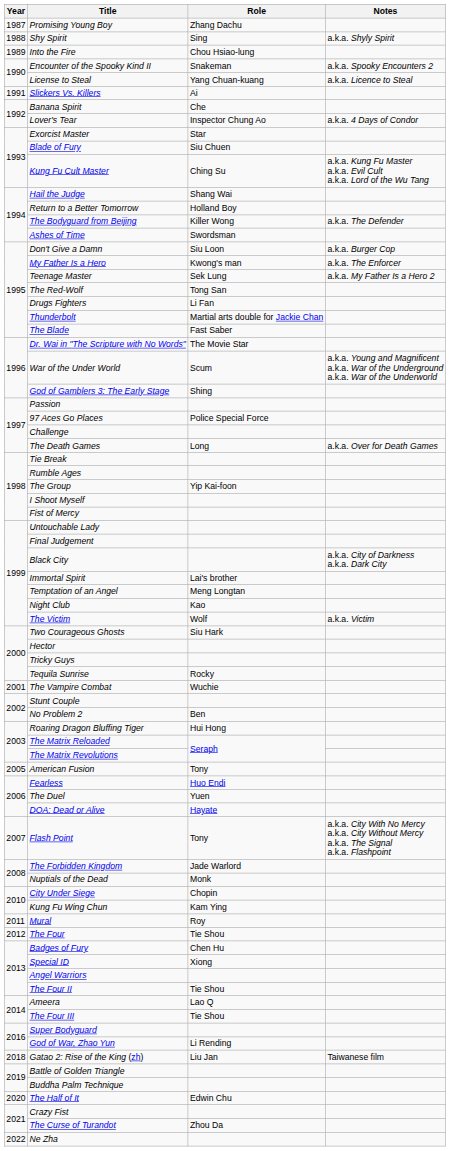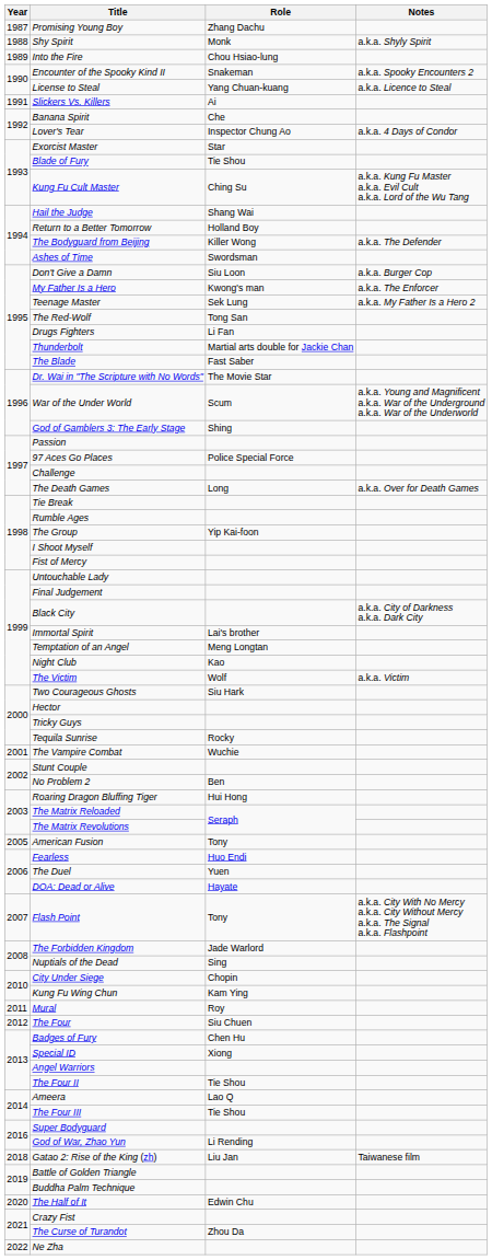 <table class="wikitable" style="font-size: 90%;">
 <tr>
 <th>Year</th>
 <th>Title</th>
 <th>Role</th>
 <th>Notes</th>
 </tr>
 <tr>
 <td>1987</td>
 <td><em>Promising Young Boy</em></td>
 <td>Zhang Dachu</td>
 <td></td>
 </tr>
 <tr>
 <td>1988</td>
 <td><em>Shy Spirit</em></td>
-<td>Sing</td>
+<td>Monk</td>
 <td>a.k.a. <em>Shyly Spirit</em></td>
 </tr>
 <tr>
 <td>1989</td>
 <td><em>Into the Fire</em></td>
 <td>Chou Hsiao-lung</td>
 <td></td>
 </tr>
 <tr>
 <td rowspan=2>1990</td>
 <td><em>Encounter of the Spooky Kind II</em></td>
 <td>Snakeman</td>
 <td>a.k.a. <em>Spooky Encounters 2</em></td>
 </tr>
 <tr>
 <td><em>License to Steal</em></td>
 <td>Yang Chuan-kuang</td>
 <td>a.k.a. <em>Licence to Steal</em></td>
 </tr>
 <tr>
 <td>1991</td>
 <td><em><a href='#'>Slickers Vs. Killers</a></em></td>
 <td>Ai</td>
 <td></td>
 </tr>
 <tr>
 <td rowspan=2>1992</td>
 <td><em>Banana Spirit</em></td>
 <td>Che</td>
 <td></td>
 </tr>
 <tr>
 <td><em>Lover's Tear</em></td>
 <td>Inspector Chung Ao</td>
 <td>a.k.a. <em>4 Days of Condor</em></td>
 </tr>
 <tr>
 <td rowspan=3>1993</td>
 <td><em>Exorcist Master</em></td>
 <td>Star</td>
 <td></td>
 </tr>
 <tr>
 <td><em><a href='#'>Blade of Fury</a></em></td>
-<td>Siu Chuen</td>
+<td>Tie Shou</td>
 <td></td>
 </tr>
 <tr>
 <td><em><a href='#'>Kung Fu Cult Master</a></em></td>
 <td>Ching Su</td>
 <td>a.k.a. <em>Kung Fu Master</em> <br> a.k.a. <em>Evil Cult</em> <br> a.k.a. <em> Lord of the Wu Tang</em></td>
 </tr>
 <tr>
 <td rowspan=4>1994</td>
 <td><em><a href='#'>Hail the Judge</a></em></td>
 <td>Shang Wai</td>
 <td></td>
 </tr>
 <tr>
 <td><em>Return to a Better Tomorrow</em></td>
 <td>Holland Boy</td>
 <td></td>
 </tr>
 <tr>
 <td><em><a href='#'>The Bodyguard from Beijing</a></em></td>
 <td>Killer Wong</td>
 <td>a.k.a. <em>The Defender</em></td>
 </tr>
 <tr>
 <td><em><a href='#'>Ashes of Time</a></em></td>
 <td>Swordsman</td>
 <td></td>
 </tr>
 <tr>
 <td rowspan=7>1995</td>
 <td><em>Don't Give a Damn</em></td>
 <td>Siu Loon</td>
 <td>a.k.a. <em>Burger Cop</em></td>
 </tr>
 <tr>
 <td><em><a href='#'>My Father Is a Hero</a></em></td>
 <td>Kwong's man</td>
 <td>a.k.a. <em>The Enforcer</em></td>
 </tr>
 <tr>
 <td><em>Teenage Master</em></td>
 <td>Sek Lung</td>
 <td>a.k.a. <em>My Father Is a Hero 2</em></td>
 </tr>
 <tr>
 <td><em>The Red-Wolf</em></td>
 <td>Tong San</td>
 <td></td>
 </tr>
 <tr>
 <td><em>Drugs Fighters</em></td>
 <td>Li Fan</td>
 <td></td>
 </tr>
 <tr>
 <td><em><a href='#'>Thunderbolt</a></em></td>
 <td>Martial arts double for <a href='#'>Jackie Chan</a></td>
 <td></td>
 </tr>
 <tr>
 <td><em><a href='#'>The Blade</a></em></td>
 <td>Fast Saber</td>
 <td></td>
 </tr>
 <tr>
 <td rowspan=3>1996</td>
 <td><em><a href='#'>Dr. Wai in "The Scripture with No Words"</a></em></td>
 <td>The Movie Star</td>
 <td></td>
 </tr>
 <tr>
 <td><em>War of the Under World</em></td>
 <td>Scum</td>
 <td>a.k.a. <em>Young and Magnificent</em> <br> a.k.a. <em>War of the Underground</em> <br> a.k.a. <em>War of the Underworld</em></td>
 </tr>
 <tr>
 <td><em><a href='#'>God of Gamblers 3: The Early Stage</a></em></td>
 <td>Shing</td>
 <td></td>
 </tr>
 <tr>
 <td rowspan=4>1997</td>
 <td><em>Passion</em></td>
 <td></td>
 <td></td>
 </tr>
 <tr>
 <td><em>97 Aces Go Places</em></td>
 <td>Police Special Force</td>
 <td></td>
 </tr>
 <tr>
 <td><em>Challenge</em></td>
 <td></td>
 <td></td>
 </tr>
 <tr>
 <td><em>The Death Games</em></td>
 <td>Long</td>
 <td>a.k.a. <em>Over for Death Games</em></td>
 </tr>
 <tr>
 <td rowspan=5>1998</td>
 <td><em>Tie Break</em></td>
 <td></td>
 <td></td>
 </tr>
 <tr>
 <td><em>Rumble Ages</em></td>
 <td></td>
 <td></td>
 </tr>
 <tr>
 <td><em>The Group</em></td>
 <td>Yip Kai-foon</td>
 <td></td>
 </tr>
 <tr>
 <td><em>I Shoot Myself</em></td>
 <td></td>
 <td></td>
 </tr>
 <tr>
 <td><em>Fist of Mercy</em></td>
 <td></td>
 <td></td>
 </tr>
 <tr>
 <td rowspan=7>1999</td>
 <td><em>Untouchable Lady</em></td>
 <td></td>
 <td></td>
 </tr>
 <tr>
 <td><em>Final Judgement</em></td>
 <td></td>
 <td></td>
 </tr>
 <tr>
 <td><em>Black City</em></td>
 <td></td>
 <td>a.k.a. <em>City of Darkness</em> <br> a.k.a. <em>Dark City</em></td>
 </tr>
 <tr>
 <td><em>Immortal Spirit</em></td>
 <td>Lai's brother</td>
 <td></td>
 </tr>
 <tr>
 <td><em>Temptation of an Angel</em></td>
 <td>Meng Longtan</td>
 <td></td>
 </tr>
 <tr>
 <td><em>Night Club</em></td>
 <td>Kao</td>
 <td></td>
 </tr>
 <tr>
 <td><em><a href='#'>The Victim</a></em></td>
 <td>Wolf</td>
 <td>a.k.a. <em>Victim</em></td>
 </tr>
 <tr>
 <td rowspan=4>2000</td>
 <td><em>Two Courageous Ghosts</em></td>
 <td>Siu Hark</td>
 <td></td>
 </tr>
 <tr>
 <td><em>Hector</em></td>
 <td></td>
 <td></td>
 </tr>
 <tr>
 <td><em>Tricky Guys</em></td>
 <td></td>
 <td></td>
 </tr>
 <tr>
 <td><em>Tequila Sunrise</em></td>
 <td>Rocky</td>
 <td></td>
 </tr>
 <tr>
 <td>2001</td>
 <td><em>The Vampire Combat</em></td>
 <td>Wuchie</td>
 <td></td>
 </tr>
 <tr>
 <td rowspan=2>2002</td>
 <td><em>Stunt Couple</em></td>
 <td></td>
 <td></td>
 </tr>
 <tr>
 <td><em>No Problem 2</em></td>
 <td>Ben</td>
 <td></td>
 </tr>
 <tr>
 <td rowspan=3>2003</td>
 <td><em>Roaring Dragon Bluffing Tiger</em></td>
 <td>Hui Hong</td>
 <td></td>
 </tr>
 <tr>
 <td><em><a href='#'>The Matrix Reloaded</a></em></td>
 <td rowspan=2><a href='#'>Seraph</a></td>
 <td></td>
 </tr>
 <tr>
 <td><em><a href='#'>The Matrix Revolutions</a></em></td>
 <td></td>
 </tr>
 <tr>
 <td>2005</td>
 <td><em>American Fusion</em></td>
 <td>Tony</td>
 <td></td>
 </tr>
 <tr>
 <td rowspan=3>2006</td>
 <td><em><a href='#'>Fearless</a></em></td>
 <td><a href='#'>Huo Endi</a></td>
 <td></td>
 </tr>
 <tr>
 <td><em>The Duel</em></td>
 <td>Yuen</td>
 <td></td>
 </tr>
 <tr>
 <td><em><a href='#'>DOA: Dead or Alive</a></em></td>
 <td><a href='#'>Hayate</a></td>
 <td></td>
 </tr>
 <tr>
 <td>2007</td>
 <td><em><a href='#'>Flash Point</a></em></td>
 <td>Tony</td>
 <td>a.k.a. <em>City With No Mercy</em> <br> a.k.a. <em>City Without Mercy</em> <br> a.k.a. <em>The Signal</em> <br> a.k.a. <em>Flashpoint</em></td>
 </tr>
 <tr>
 <td rowspan=2>2008</td>
 <td><em><a href='#'>The Forbidden Kingdom</a></em></td>
 <td>Jade Warlord</td>
 <td></td>
 </tr>
 <tr>
 <td><em>Nuptials of the Dead</em></td>
-<td>Monk</td>
+<td>Sing</td>
 <td></td>
 </tr>
 <tr>
 <td rowspan=2>2010</td>
 <td><em><a href='#'>City Under Siege</a></em></td>
 <td>Chopin</td>
 <td></td>
 </tr>
 <tr>
 <td><em>Kung Fu Wing Chun</em></td>
 <td>Kam Ying</td>
 <td></td>
 </tr>
 <tr>
 <td rowspan=1>2011</td>
 <td><em><a href='#'>Mural</a></em></td>
 <td>Roy</td>
 <td></td>
 </tr>
 <tr>
 <td>2012</td>
 <td><em><a href='#'>The Four</a></em></td>
-<td>Tie Shou</td>
+<td>Siu Chuen</td>
 <td></td>
 </tr>
 <tr>
 <td rowspan=4>2013</td>
 <td><em><a href='#'>Badges of Fury</a></em></td>
 <td>Chen Hu</td>
 <td></td>
 </tr>
 <tr>
 <td><em><a href='#'>Special ID</a></em></td>
 <td>Xiong</td>
 <td></td>
 </tr>
 <tr>
 <td><em><a href='#'>Angel Warriors</a></em></td>
 <td></td>
 <td></td>
 </tr>
 <tr>
 <td><em><a href='#'>The Four II</a></em></td>
 <td>Tie Shou</td>
 <td></td>
 </tr>
 <tr>
 <td rowspan=2>2014</td>
 <td><em>Ameera</em></td>
 <td>Lao Q</td>
 <td></td>
 </tr>
 <tr>
 <td><em><a href='#'>The Four III</a></em></td>
 <td>Tie Shou</td>
 <td></td>
 </tr>
 <tr>
 <td rowspan=2>2016</td>
 <td><em><a href='#'>Super Bodyguard</a></em></td>
 <td></td>
 <td></td>
 </tr>
 <tr>
 <td><em><a href='#'>God of War, Zhao Yun</a></em></td>
 <td>Li Rending</td>
 <td></td>
 </tr>
 <tr>
 <td rowspan=1>2018</td>
 <td><em>Gatao 2: Rise of the King</em> (<a href='#'>zh</a>)</td>
 <td>Liu Jan</td>
 <td>Taiwanese film</td>
 </tr>
 <tr>
 <td rowspan=2>2019</td>
 <td><em>Battle of Golden Triangle</em></td>
 <td></td>
 <td></td>
 </tr>
 <tr>
 <td><em>Buddha Palm Technique</em></td>
 <td></td>
 <td></td>
 </tr>
 <tr>
 <td>2020</td>
 <td><em><a href='#'>The Half of It</a></em></td>
 <td>Edwin Chu</td>
 <td></td>
 </tr>
 <tr>
 <td rowspan=2>2021</td>
 <td><em>Crazy Fist</em></td>
 <td></td>
 <td></td>
 </tr>
 <tr>
 <td><em><a href='#'>The Curse of Turandot</a></em></td>
 <td>Zhou Da</td>
 <td></td>
 </tr>
 <tr>
 <td>2022</td>
 <td><em>Ne Zha</em></td>
 <td></td>
 <td></td>
 </tr>
 </table>
